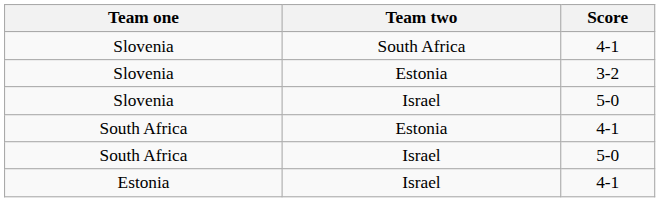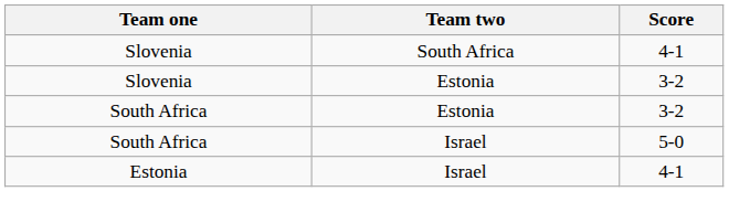 <table class="wikitable" style="text-align: center">
 <tr>
 <th width=250>Team one</th>
 <th width=250>Team two</th>
 <th width=80>Score</th>
 </tr>
 <tr>
 <td> Slovenia</td>
 <td> South Africa</td>
 <td>4-1</td>
 </tr>
 <tr>
 <td> Slovenia</td>
 <td> Estonia</td>
 <td>3-2</td>
 </tr>
 <tr>
-<td> Slovenia</td>
-<td> Israel</td>
-<td>5-0</td>
-</tr>
-<tr>
 <td> South Africa</td>
 <td> Estonia</td>
-<td>4-1</td>
+<td>3-2</td>
 </tr>
 <tr>
 <td> South Africa</td>
 <td> Israel</td>
 <td>5-0</td>
 </tr>
 <tr>
 <td> Estonia</td>
 <td> Israel</td>
 <td>4-1</td>
 </tr>
 </table>
